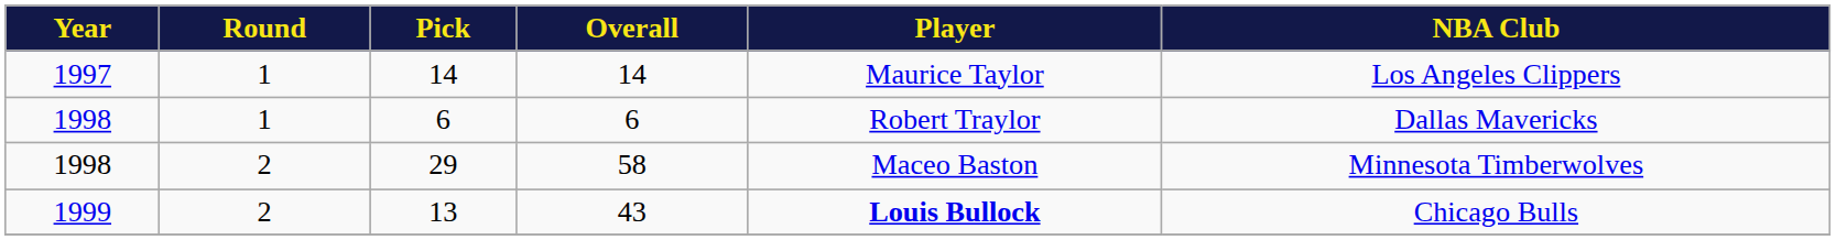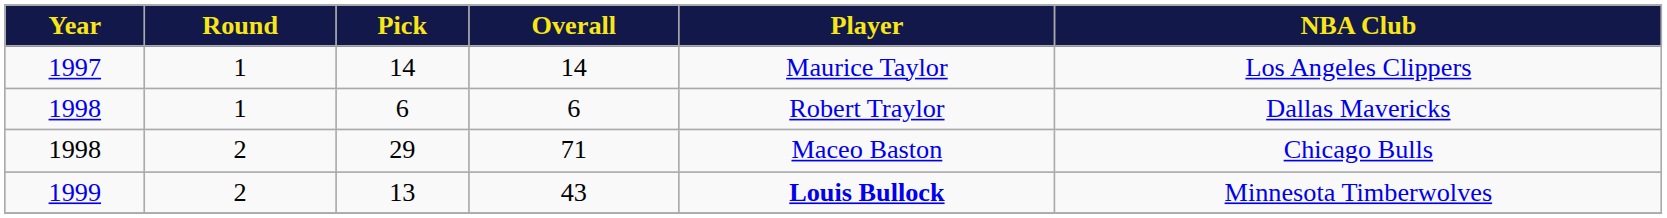 <table class="wikitable" width="80%">
 <tr align="center"  style="background:#121849;color:#F8E616;">
 <td><strong>Year</strong></td>
 <td><strong>Round</strong></td>
 <td><strong>Pick</strong></td>
 <td><strong>Overall</strong></td>
 <td><strong>Player</strong></td>
 <td><strong>NBA Club</strong></td>
 </tr>
 <tr align="center" bgcolor="">
 <td><a href='#'>1997</a></td>
 <td>1</td>
 <td>14</td>
 <td>14</td>
 <td><a href='#'>Maurice Taylor</a></td>
 <td><a href='#'>Los Angeles Clippers</a></td>
 </tr>
 <tr align="center" bgcolor="">
 <td><a href='#'>1998</a></td>
 <td>1</td>
 <td>6</td>
 <td>6</td>
 <td><a href='#'>Robert Traylor</a></td>
 <td><a href='#'>Dallas Mavericks</a></td>
 </tr>
 <tr align="center" bgcolor="">
 <td>1998</td>
 <td>2</td>
 <td>29</td>
-<td>58</td>
+<td>71</td>
 <td><a href='#'>Maceo Baston</a></td>
-<td><a href='#'>Minnesota Timberwolves</a></td>
+<td><a href='#'>Chicago Bulls</a></td>
 </tr>
 <tr align="center" bgcolor="">
 <td><a href='#'>1999</a></td>
 <td>2</td>
 <td>13</td>
 <td>43</td>
 <td><strong><a href='#'>Louis Bullock</a></strong></td>
-<td><a href='#'>Chicago Bulls</a></td>
+<td><a href='#'>Minnesota Timberwolves</a></td>
 </tr>
 <tr align="center" bgcolor="">
 </tr>
 </table>
